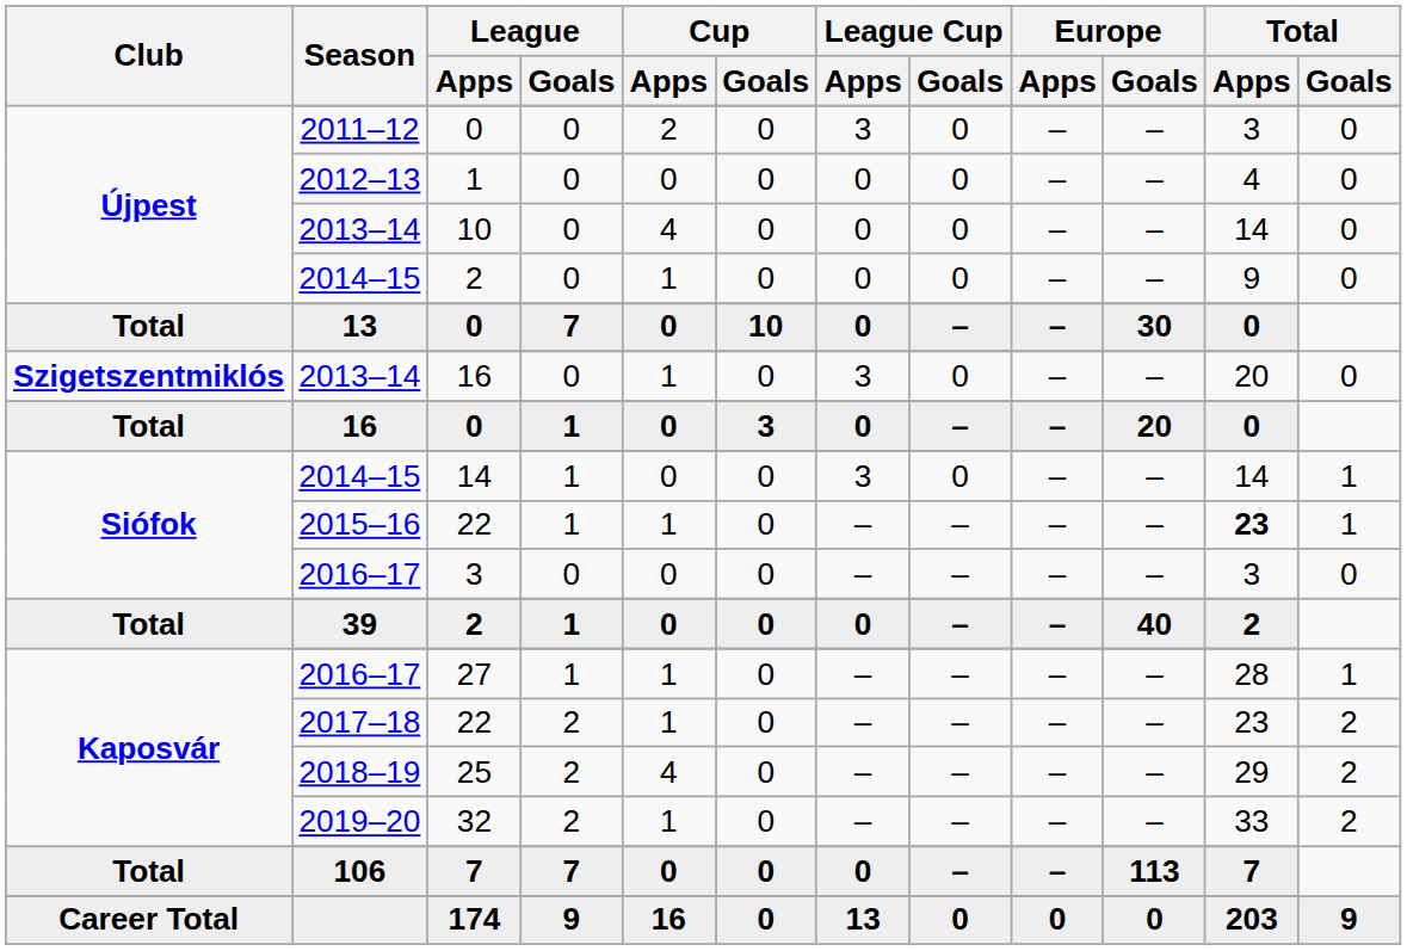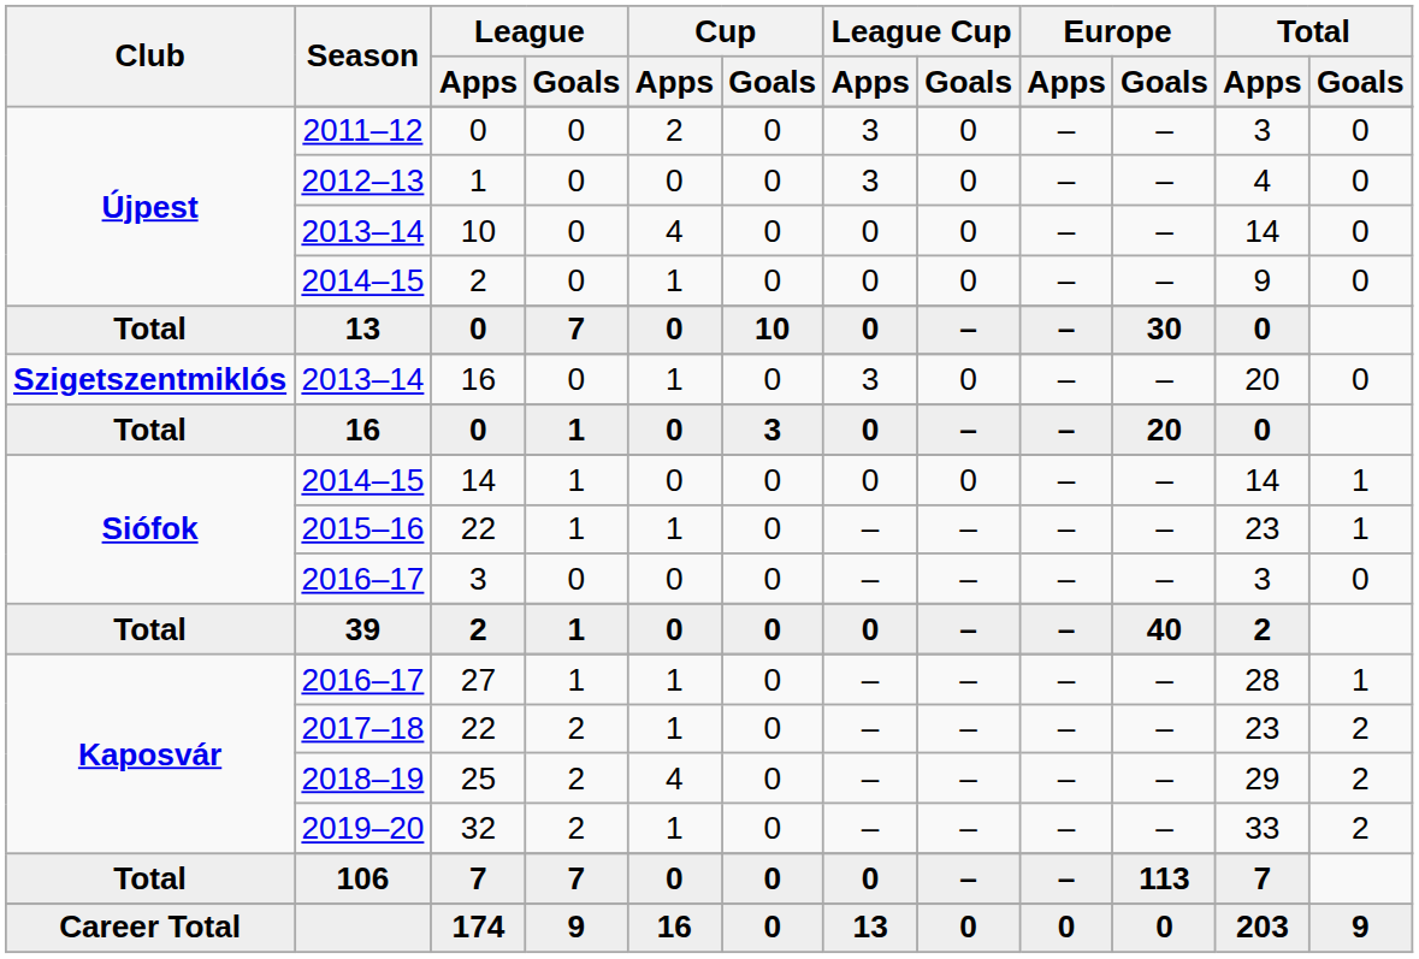 <table class="wikitable" style="font-size:90%; text-align: center;">
 <tr>
 <th rowspan="2">Club</th>
 <th rowspan="2">Season</th>
 <th colspan="2">League</th>
 <th colspan="2">Cup</th>
 <th colspan="2">League Cup</th>
 <th colspan="2">Europe</th>
 <th colspan="2">Total</th>
 </tr>
 <tr>
 <th>Apps</th>
 <th>Goals</th>
 <th>Apps</th>
 <th>Goals</th>
 <th>Apps</th>
 <th>Goals</th>
 <th>Apps</th>
 <th>Goals</th>
 <th>Apps</th>
 <th>Goals</th>
 </tr>
 <tr ||-||-||-|->
 <td rowspan="6" valign="center"><strong><a href='#'>Újpest</a></strong></td>
 </tr>
 <tr>
 <td><a href='#'>2011–12</a></td>
 <td>0</td>
 <td>0</td>
 <td>2</td>
 <td>0</td>
 <td>3</td>
 <td>0</td>
 <td>–</td>
 <td>–</td>
 <td>3</td>
 <td>0</td>
 </tr>
 <tr>
 <td><a href='#'>2012–13</a></td>
 <td>1</td>
 <td>0</td>
 <td>0</td>
 <td>0</td>
-<td>0</td>
+<td>3</td>
 <td>0</td>
 <td>–</td>
 <td>–</td>
 <td>4</td>
 <td>0</td>
 </tr>
 <tr>
 <td><a href='#'>2013–14</a></td>
 <td>10</td>
 <td>0</td>
 <td>4</td>
 <td>0</td>
 <td>0</td>
 <td>0</td>
 <td>–</td>
 <td>–</td>
 <td>14</td>
 <td>0</td>
 </tr>
 <tr>
 <td><a href='#'>2014–15</a></td>
 <td>2</td>
 <td>0</td>
 <td>1</td>
 <td>0</td>
 <td>0</td>
 <td>0</td>
 <td>–</td>
 <td>–</td>
 <td>9</td>
 <td>0</td>
 </tr>
 <tr>
 </tr>
 <tr style="font-weight:bold; background-color:#eeeeee;">
 <td>Total</td>
 <td>13</td>
 <td>0</td>
 <td>7</td>
 <td>0</td>
 <td>10</td>
 <td>0</td>
 <td>–</td>
 <td>–</td>
 <td>30</td>
 <td>0</td>
 </tr>
 <tr>
 <td rowspan="3" valign="center"><strong><a href='#'>Szigetszentmiklós</a></strong></td>
 </tr>
 <tr>
 <td><a href='#'>2013–14</a></td>
 <td>16</td>
 <td>0</td>
 <td>1</td>
 <td>0</td>
 <td>3</td>
 <td>0</td>
 <td>–</td>
 <td>–</td>
 <td>20</td>
 <td>0</td>
 </tr>
 <tr>
 </tr>
 <tr style="font-weight:bold; background-color:#eeeeee;">
 <td>Total</td>
 <td>16</td>
 <td>0</td>
 <td>1</td>
 <td>0</td>
 <td>3</td>
 <td>0</td>
 <td>–</td>
 <td>–</td>
 <td>20</td>
 <td>0</td>
 </tr>
 <tr>
 <td rowspan="5" valign="center"><strong><a href='#'>Siófok</a></strong></td>
 </tr>
 <tr>
 <td><a href='#'>2014–15</a></td>
 <td>14</td>
 <td>1</td>
 <td>0</td>
 <td>0</td>
-<td>3</td>
+<td>0</td>
 <td>0</td>
 <td>–</td>
 <td>–</td>
 <td>14</td>
 <td>1</td>
 </tr>
 <tr>
 <td><a href='#'>2015–16</a></td>
 <td>22</td>
 <td>1</td>
 <td>1</td>
 <td>0</td>
 <td>–</td>
 <td>–</td>
 <td>–</td>
 <td>–</td>
-<td><strong>23</strong></td>
+<td>23</td>
 <td>1</td>
 </tr>
 <tr>
 <td><a href='#'>2016–17</a></td>
 <td>3</td>
 <td>0</td>
 <td>0</td>
 <td>0</td>
 <td>–</td>
 <td>–</td>
 <td>–</td>
 <td>–</td>
 <td>3</td>
 <td>0</td>
 </tr>
 <tr>
 </tr>
 <tr style="font-weight:bold; background-color:#eeeeee;">
 <td>Total</td>
 <td>39</td>
 <td>2</td>
 <td>1</td>
 <td>0</td>
 <td>0</td>
 <td>0</td>
 <td>–</td>
 <td>–</td>
 <td>40</td>
 <td>2</td>
 </tr>
 <tr>
 <td rowspan="6" valign="center"><strong><a href='#'>Kaposvár</a></strong></td>
 </tr>
 <tr>
 <td><a href='#'>2016–17</a></td>
 <td>27</td>
 <td>1</td>
 <td>1</td>
 <td>0</td>
 <td>–</td>
 <td>–</td>
 <td>–</td>
 <td>–</td>
 <td>28</td>
 <td>1</td>
 </tr>
 <tr>
 <td><a href='#'>2017–18</a></td>
 <td>22</td>
 <td>2</td>
 <td>1</td>
 <td>0</td>
 <td>–</td>
 <td>–</td>
 <td>–</td>
 <td>–</td>
 <td>23</td>
 <td>2</td>
 </tr>
 <tr>
 <td><a href='#'>2018–19</a></td>
 <td>25</td>
 <td>2</td>
 <td>4</td>
 <td>0</td>
 <td>–</td>
 <td>–</td>
 <td>–</td>
 <td>–</td>
 <td>29</td>
 <td>2</td>
 </tr>
 <tr>
 <td><a href='#'>2019–20</a></td>
 <td>32</td>
 <td>2</td>
 <td>1</td>
 <td>0</td>
 <td>–</td>
 <td>–</td>
 <td>–</td>
 <td>–</td>
 <td>33</td>
 <td>2</td>
 </tr>
 <tr>
 </tr>
 <tr style="font-weight:bold; background-color:#eeeeee;">
 <td>Total</td>
 <td>106</td>
 <td>7</td>
 <td>7</td>
 <td>0</td>
 <td>0</td>
 <td>0</td>
 <td>–</td>
 <td>–</td>
 <td>113</td>
 <td>7</td>
 </tr>
 <tr>
 </tr>
 <tr style="font-weight:bold; background-color:#eeeeee;">
 <td rowspan="2" valign="top"><strong>Career Total</strong></td>
 <td></td>
 <td><strong>174</strong></td>
 <td><strong>9</strong></td>
 <td><strong>16</strong></td>
 <td><strong>0</strong></td>
 <td><strong>13</strong></td>
 <td><strong>0</strong></td>
 <td><strong>0</strong></td>
 <td><strong>0</strong></td>
 <td><strong>203</strong></td>
 <td><strong>9</strong></td>
 </tr>
 </table>
